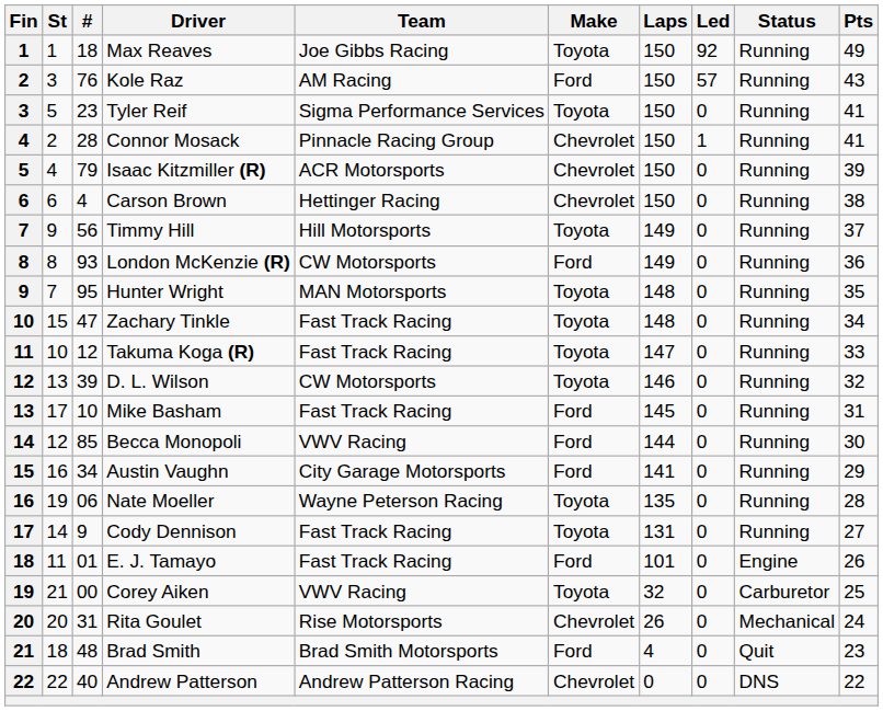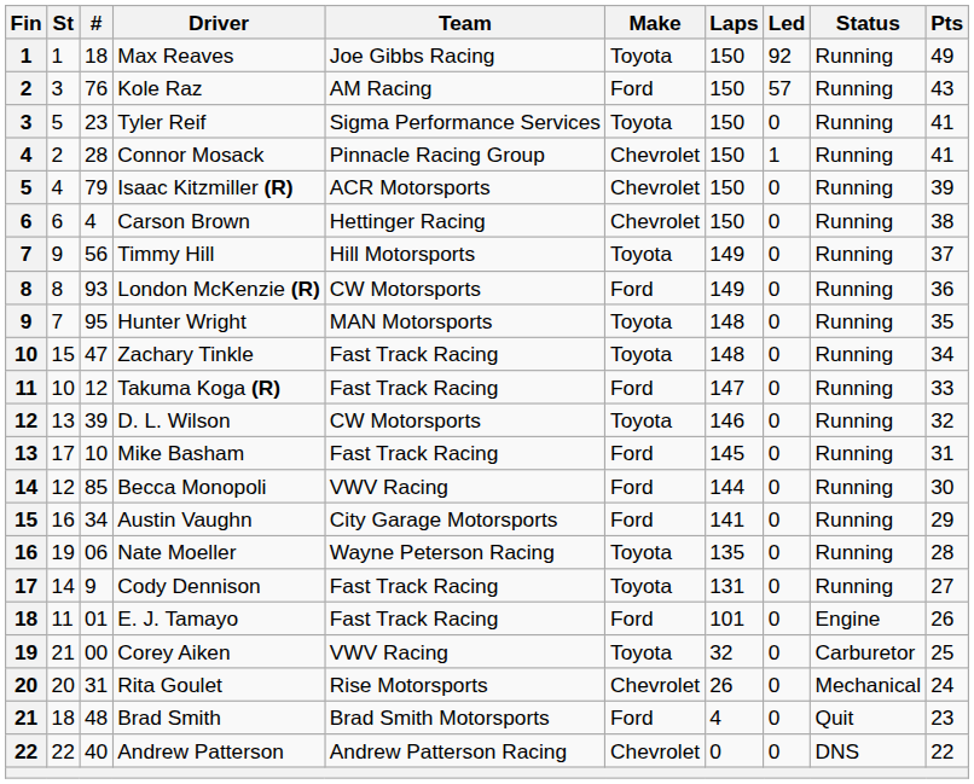 <table class="wikitable" style="font-size:95%">
 <tr>
 <th>Fin</th>
 <th>St</th>
 <th>#</th>
 <th>Driver</th>
 <th>Team</th>
 <th>Make</th>
 <th>Laps</th>
 <th>Led</th>
 <th>Status</th>
 <th>Pts</th>
 </tr>
 <tr>
 <th>1</th>
 <td>1</td>
 <td>18</td>
 <td>Max Reaves</td>
 <td>Joe Gibbs Racing</td>
 <td>Toyota</td>
 <td>150</td>
 <td>92</td>
 <td>Running</td>
 <td>49</td>
 </tr>
 <tr>
 <th>2</th>
 <td>3</td>
 <td>76</td>
 <td>Kole Raz</td>
 <td>AM Racing</td>
 <td>Ford</td>
 <td>150</td>
 <td>57</td>
 <td>Running</td>
 <td>43</td>
 </tr>
 <tr>
 <th>3</th>
 <td>5</td>
 <td>23</td>
 <td>Tyler Reif</td>
 <td>Sigma Performance Services</td>
 <td>Toyota</td>
 <td>150</td>
 <td>0</td>
 <td>Running</td>
 <td>41</td>
 </tr>
 <tr>
 <th>4</th>
 <td>2</td>
 <td>28</td>
 <td>Connor Mosack</td>
 <td>Pinnacle Racing Group</td>
 <td>Chevrolet</td>
 <td>150</td>
 <td>1</td>
 <td>Running</td>
 <td>41</td>
 </tr>
 <tr>
 <th>5</th>
 <td>4</td>
 <td>79</td>
 <td>Isaac Kitzmiller <strong>(R)</strong></td>
 <td>ACR Motorsports</td>
 <td>Chevrolet</td>
 <td>150</td>
 <td>0</td>
 <td>Running</td>
 <td>39</td>
 </tr>
 <tr>
 <th>6</th>
 <td>6</td>
 <td>4</td>
 <td>Carson Brown</td>
 <td>Hettinger Racing</td>
 <td>Chevrolet</td>
 <td>150</td>
 <td>0</td>
 <td>Running</td>
 <td>38</td>
 </tr>
 <tr>
 <th>7</th>
 <td>9</td>
 <td>56</td>
 <td>Timmy Hill</td>
 <td>Hill Motorsports</td>
 <td>Toyota</td>
 <td>149</td>
 <td>0</td>
 <td>Running</td>
 <td>37</td>
 </tr>
 <tr>
 <th>8</th>
 <td>8</td>
 <td>93</td>
 <td>London McKenzie <strong>(R)</strong></td>
 <td>CW Motorsports</td>
 <td>Ford</td>
 <td>149</td>
 <td>0</td>
 <td>Running</td>
 <td>36</td>
 </tr>
 <tr>
 <th>9</th>
 <td>7</td>
 <td>95</td>
 <td>Hunter Wright</td>
 <td>MAN Motorsports</td>
 <td>Toyota</td>
 <td>148</td>
 <td>0</td>
 <td>Running</td>
 <td>35</td>
 </tr>
 <tr>
 <th>10</th>
 <td>15</td>
 <td>47</td>
 <td>Zachary Tinkle</td>
 <td>Fast Track Racing</td>
 <td>Toyota</td>
 <td>148</td>
 <td>0</td>
 <td>Running</td>
 <td>34</td>
 </tr>
 <tr>
 <th>11</th>
 <td>10</td>
 <td>12</td>
 <td>Takuma Koga <strong>(R)</strong></td>
 <td>Fast Track Racing</td>
-<td>Toyota</td>
+<td>Ford</td>
 <td>147</td>
 <td>0</td>
 <td>Running</td>
 <td>33</td>
 </tr>
 <tr>
 <th>12</th>
 <td>13</td>
 <td>39</td>
 <td>D. L. Wilson</td>
 <td>CW Motorsports</td>
 <td>Toyota</td>
 <td>146</td>
 <td>0</td>
 <td>Running</td>
 <td>32</td>
 </tr>
 <tr>
 <th>13</th>
 <td>17</td>
 <td>10</td>
 <td>Mike Basham</td>
 <td>Fast Track Racing</td>
 <td>Ford</td>
 <td>145</td>
 <td>0</td>
 <td>Running</td>
 <td>31</td>
 </tr>
 <tr>
 <th>14</th>
 <td>12</td>
 <td>85</td>
 <td>Becca Monopoli</td>
 <td>VWV Racing</td>
 <td>Ford</td>
 <td>144</td>
 <td>0</td>
 <td>Running</td>
 <td>30</td>
 </tr>
 <tr>
 <th>15</th>
 <td>16</td>
 <td>34</td>
 <td>Austin Vaughn</td>
 <td>City Garage Motorsports</td>
 <td>Ford</td>
 <td>141</td>
 <td>0</td>
 <td>Running</td>
 <td>29</td>
 </tr>
 <tr>
 <th>16</th>
 <td>19</td>
 <td>06</td>
 <td>Nate Moeller</td>
 <td>Wayne Peterson Racing</td>
 <td>Toyota</td>
 <td>135</td>
 <td>0</td>
 <td>Running</td>
 <td>28</td>
 </tr>
 <tr>
 <th>17</th>
 <td>14</td>
 <td>9</td>
 <td>Cody Dennison</td>
 <td>Fast Track Racing</td>
 <td>Toyota</td>
 <td>131</td>
 <td>0</td>
 <td>Running</td>
 <td>27</td>
 </tr>
 <tr>
 <th>18</th>
 <td>11</td>
 <td>01</td>
 <td>E. J. Tamayo</td>
 <td>Fast Track Racing</td>
 <td>Ford</td>
 <td>101</td>
 <td>0</td>
 <td>Engine</td>
 <td>26</td>
 </tr>
 <tr>
 <th>19</th>
 <td>21</td>
 <td>00</td>
 <td>Corey Aiken</td>
 <td>VWV Racing</td>
 <td>Toyota</td>
 <td>32</td>
 <td>0</td>
 <td>Carburetor</td>
 <td>25</td>
 </tr>
 <tr>
 <th>20</th>
 <td>20</td>
 <td>31</td>
 <td>Rita Goulet</td>
 <td>Rise Motorsports</td>
 <td>Chevrolet</td>
 <td>26</td>
 <td>0</td>
 <td>Mechanical</td>
 <td>24</td>
 </tr>
 <tr>
 <th>21</th>
 <td>18</td>
 <td>48</td>
 <td>Brad Smith</td>
 <td>Brad Smith Motorsports</td>
 <td>Ford</td>
 <td>4</td>
 <td>0</td>
 <td>Quit</td>
 <td>23</td>
 </tr>
 <tr>
 <th>22</th>
 <td>22</td>
 <td>40</td>
 <td>Andrew Patterson</td>
 <td>Andrew Patterson Racing</td>
 <td>Chevrolet</td>
 <td>0</td>
 <td>0</td>
 <td>DNS</td>
 <td>22</td>
 </tr>
 <tr>
 <th colspan="10"></th>
 </tr>
 </table>
